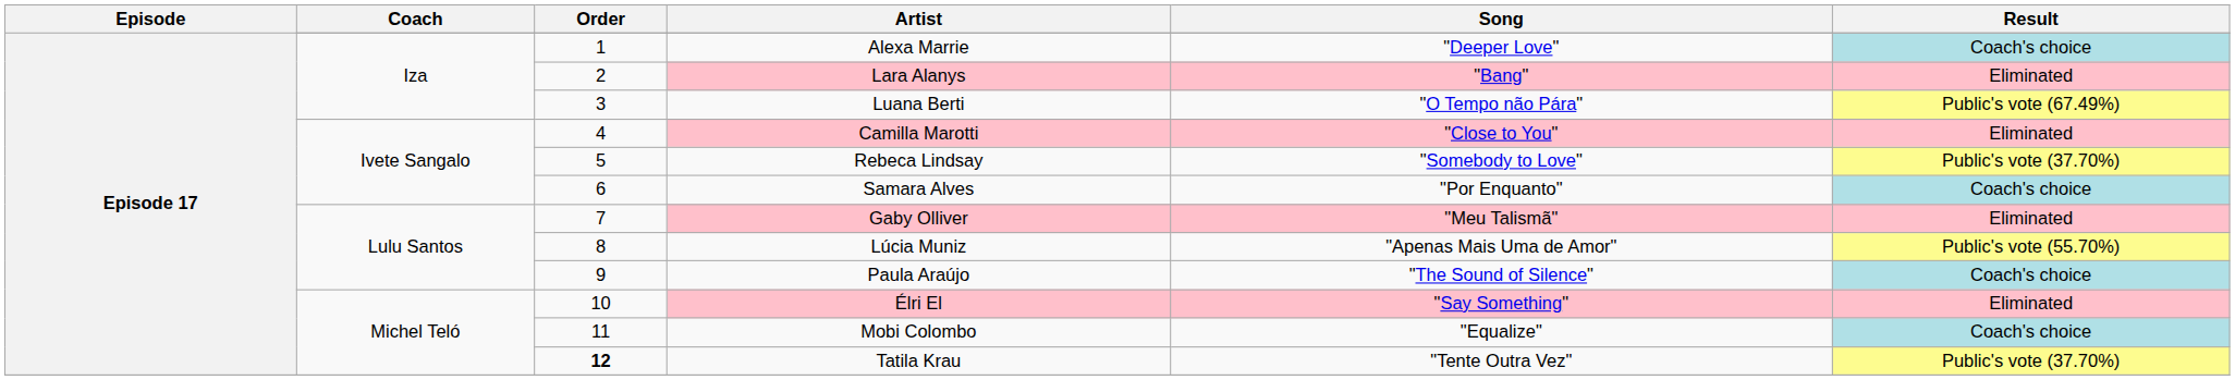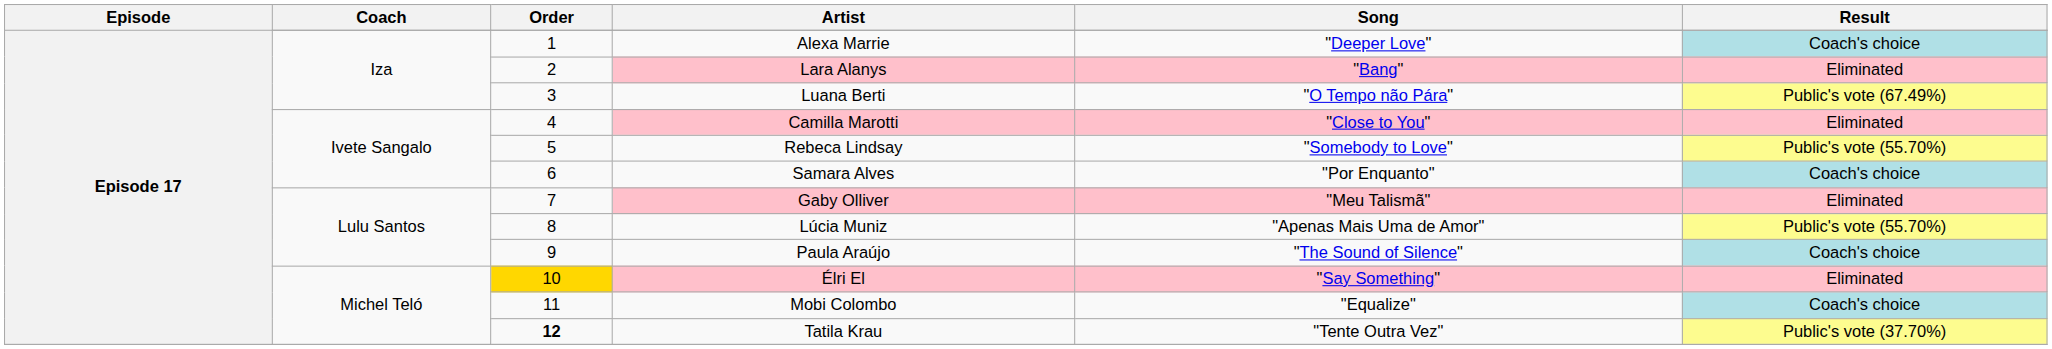 <table class="wikitable" style="text-align:center; width:100%;">
 <tr>
 <th scope="col" width="11%">Episode</th>
 <th scope="col" width="09%">Coach</th>
 <th scope="col" width="05%">Order</th>
 <th scope="col" width="19%">Artist</th>
 <th scope="col" width="25%">Song</th>
 <th scope="col" width="15%">Result</th>
 </tr>
 <tr>
 <th scope="col" rowspan=13>Episode 17<br></th>
 </tr>
 <tr>
 <td rowspan=3>Iza</td>
 <td>1</td>
 <td>Alexa Marrie</td>
 <td>"<a href='#'>Deeper Love</a>"</td>
 <td bgcolor=B0E0E6>Coach's choice</td>
 </tr>
 <tr>
 <td>2</td>
 <td bgcolor=FFC0CB>Lara Alanys</td>
 <td bgcolor=FFC0CB>"<a href='#'>Bang</a>"</td>
 <td bgcolor=FFC0CB>Eliminated</td>
 </tr>
 <tr>
 <td>3</td>
 <td>Luana Berti</td>
 <td>"<a href='#'>O Tempo não Pára</a>"</td>
 <td bgcolor=FDFC8F>Public's vote (67.49%)</td>
 </tr>
 <tr>
 <td rowspan=3>Ivete Sangalo</td>
 <td>4</td>
 <td bgcolor=FFC0CB>Camilla Marotti</td>
 <td bgcolor=FFC0CB>"<a href='#'>Close to You</a>"</td>
 <td bgcolor=FFC0CB>Eliminated</td>
 </tr>
 <tr>
 <td>5</td>
 <td>Rebeca Lindsay</td>
 <td>"<a href='#'>Somebody to Love</a>"</td>
-<td bgcolor=FDFC8F>Public's vote (37.70%)</td>
+<td bgcolor=FDFC8F>Public's vote (55.70%)</td>
 </tr>
 <tr>
 <td>6</td>
 <td>Samara Alves</td>
 <td>"Por Enquanto"</td>
 <td bgcolor=B0E0E6>Coach's choice</td>
 </tr>
 <tr>
 <td rowspan=3>Lulu Santos</td>
 <td>7</td>
 <td bgcolor=FFC0CB>Gaby Olliver</td>
 <td bgcolor=FFC0CB>"Meu Talismã"</td>
 <td bgcolor=FFC0CB>Eliminated</td>
 </tr>
 <tr>
 <td>8</td>
 <td>Lúcia Muniz</td>
 <td>"Apenas Mais Uma de Amor"</td>
 <td bgcolor=FDFC8F>Public's vote (55.70%)</td>
 </tr>
 <tr>
 <td>9</td>
 <td>Paula Araújo</td>
 <td>"<a href='#'>The Sound of Silence</a>"</td>
 <td bgcolor=B0E0E6>Coach's choice</td>
 </tr>
 <tr>
 <td rowspan=3>Michel Teló</td>
-<td>10</td>
+<td style="background: gold;">10</td>
 <td bgcolor=FFC0CB>Élri El</td>
 <td bgcolor=FFC0CB>"<a href='#'>Say Something</a>"</td>
 <td bgcolor=FFC0CB>Eliminated</td>
 </tr>
 <tr>
 <td>11</td>
 <td>Mobi Colombo</td>
 <td>"Equalize"</td>
 <td bgcolor=B0E0E6>Coach's choice</td>
 </tr>
 <tr>
 <td><strong>12</strong></td>
 <td>Tatila Krau</td>
 <td>"Tente Outra Vez"</td>
 <td bgcolor=FDFC8F>Public's vote (37.70%)</td>
 </tr>
 <tr>
 </tr>
 </table>
